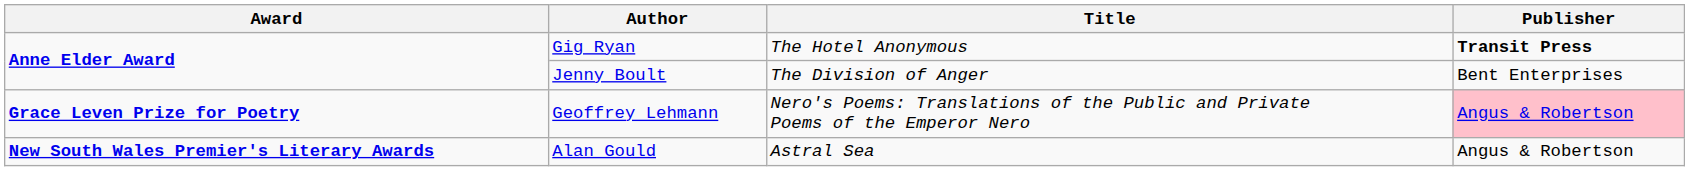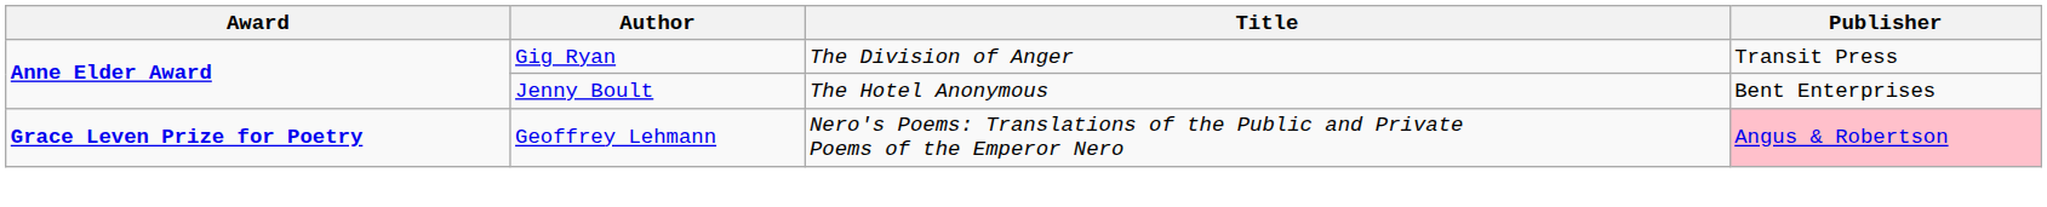 <table class="wikitable" width=100%>
 <tr>
 <th>Award</th>
 <th>Author</th>
 <th>Title</th>
 <th>Publisher</th>
 </tr>
 <tr>
 <td rowspan=2><strong><a href='#'>Anne Elder Award</a></strong></td>
 <td><a href='#'>Gig Ryan</a></td>
-<td><em>The Hotel Anonymous</em></td>
-<td><strong>Transit Press</strong></td>
+<td><em>The Division of Anger</em></td>
+<td>Transit Press</td>
 </tr>
 <tr>
 <td><a href='#'>Jenny Boult</a></td>
-<td><em>The Division of Anger</em></td>
+<td><em>The Hotel Anonymous</em></td>
 <td>Bent Enterprises</td>
 </tr>
 <tr>
 <td><strong><a href='#'>Grace Leven Prize for Poetry</a></strong></td>
 <td><a href='#'>Geoffrey Lehmann</a></td>
 <td><em>Nero's Poems: Translations of the Public and Private<br>Poems of the Emperor Nero</em></td>
 <td style="background: pink;"><a href='#'>Angus & Robertson</a></td>
 </tr>
-<tr>
-<td><strong><a href='#'>New South Wales Premier's Literary Awards</a></strong></td>
-<td><a href='#'>Alan Gould</a></td>
-<td><em>Astral Sea</em></td>
-<td>Angus & Robertson</td>
-</tr>
 </table>
